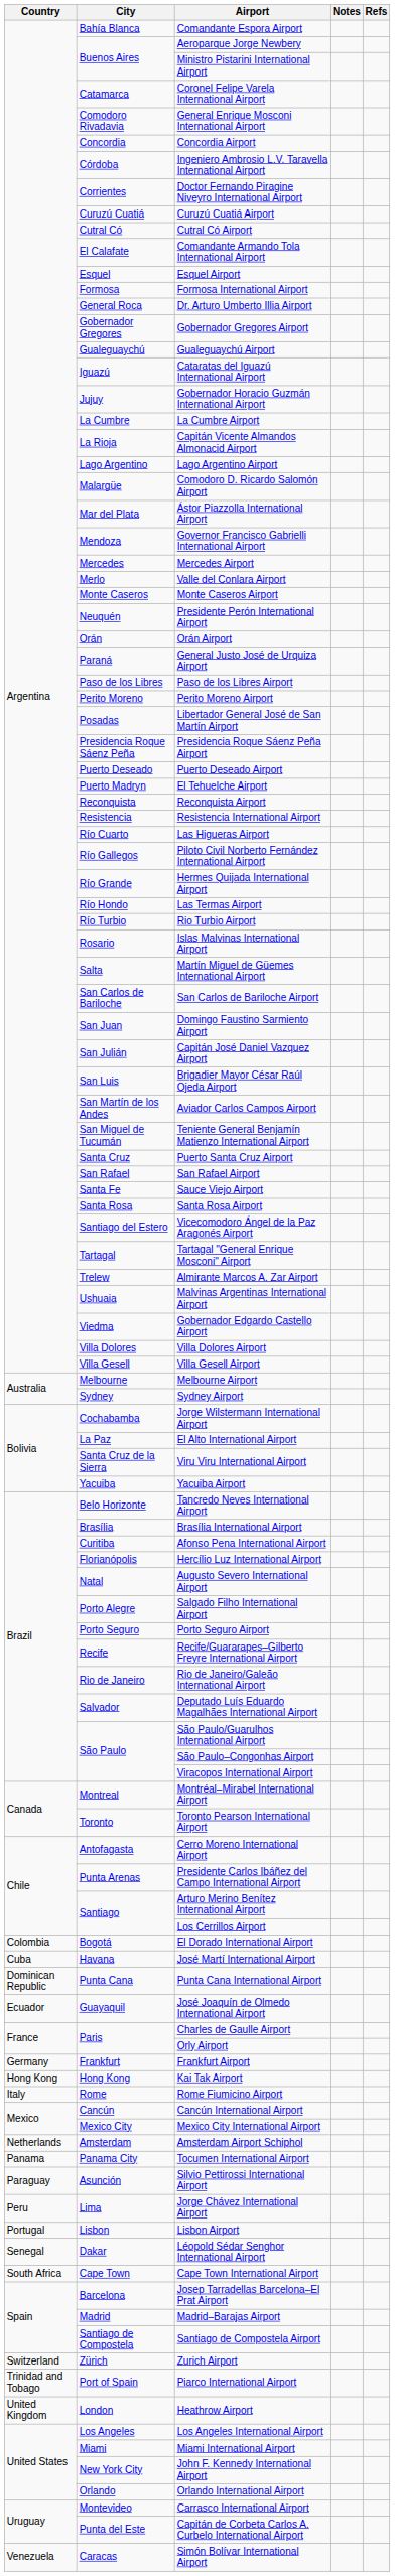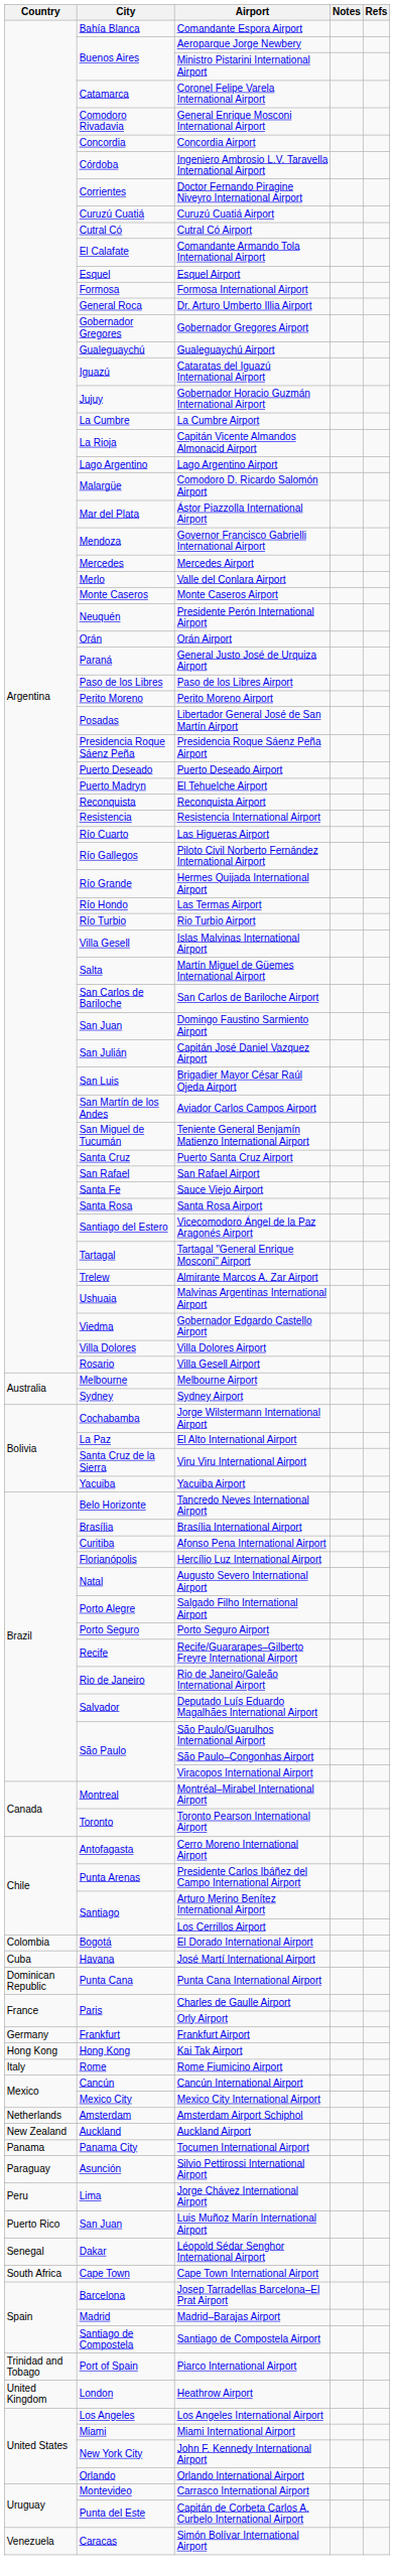 <table class="wikitable sortable">
 <tr>
 <th>Country</th>
 <th>City</th>
 <th>Airport</th>
 <th>Notes</th>
 <th class="unsortable">Refs</th>
 </tr>
 <tr>
 <td rowspan="62">Argentina</td>
 <td><a href='#'>Bahía Blanca</a></td>
 <td><a href='#'>Comandante Espora Airport</a></td>
 <td align=center></td>
 <td align=center></td>
 </tr>
 <tr>
 <td rowspan="2"><a href='#'>Buenos Aires</a></td>
 <td><a href='#'>Aeroparque Jorge Newbery</a></td>
 <td></td>
 <td align=center></td>
 </tr>
 <tr>
 <td><a href='#'>Ministro Pistarini International Airport</a></td>
 <td></td>
 <td align=center></td>
 </tr>
 <tr>
 <td><a href='#'>Catamarca</a></td>
 <td><a href='#'>Coronel Felipe Varela International Airport</a></td>
 <td align=center></td>
 <td align=center></td>
 </tr>
 <tr>
 <td><a href='#'>Comodoro Rivadavia</a></td>
 <td><a href='#'>General Enrique Mosconi International Airport</a></td>
 <td align=center></td>
 <td align=center></td>
 </tr>
 <tr>
 <td><a href='#'>Concordia</a></td>
 <td><a href='#'>Concordia Airport</a></td>
 <td></td>
 <td align=center></td>
 </tr>
 <tr>
 <td><a href='#'>Córdoba</a></td>
 <td><a href='#'>Ingeniero Ambrosio L.V. Taravella International Airport</a></td>
 <td></td>
 <td align=center></td>
 </tr>
 <tr>
 <td><a href='#'>Corrientes</a></td>
 <td><a href='#'>Doctor Fernando Piragine Niveyro International Airport</a></td>
 <td align=center></td>
 <td align=center></td>
 </tr>
 <tr>
 <td><a href='#'>Curuzú Cuatiá</a></td>
 <td><a href='#'>Curuzú Cuatiá Airport</a></td>
 <td></td>
 <td align=center></td>
 </tr>
 <tr>
 <td><a href='#'>Cutral Có</a></td>
 <td><a href='#'>Cutral Có Airport</a></td>
 <td></td>
 <td align=center></td>
 </tr>
 <tr>
 <td><a href='#'>El Calafate</a></td>
 <td><a href='#'>Comandante Armando Tola International Airport</a></td>
 <td align=center></td>
 <td align=center></td>
 </tr>
 <tr>
 <td><a href='#'>Esquel</a></td>
 <td><a href='#'>Esquel Airport</a></td>
 <td></td>
 <td align=center></td>
 </tr>
 <tr>
 <td><a href='#'>Formosa</a></td>
 <td><a href='#'>Formosa International Airport</a></td>
 <td align=center></td>
 <td align=center></td>
 </tr>
 <tr>
 <td><a href='#'>General Roca</a></td>
 <td><a href='#'>Dr. Arturo Umberto Illia Airport</a></td>
 <td></td>
 <td align=center></td>
 </tr>
 <tr>
 <td><a href='#'>Gobernador Gregores</a></td>
 <td><a href='#'>Gobernador Gregores Airport</a></td>
 <td></td>
 <td align=center></td>
 </tr>
 <tr>
 <td><a href='#'>Gualeguaychú</a></td>
 <td><a href='#'>Gualeguaychú Airport</a></td>
 <td></td>
 <td align=center></td>
 </tr>
 <tr>
 <td><a href='#'>Iguazú</a></td>
 <td><a href='#'>Cataratas del Iguazú International Airport</a></td>
 <td align=center></td>
 <td align=center></td>
 </tr>
 <tr>
 <td><a href='#'>Jujuy</a></td>
 <td><a href='#'>Gobernador Horacio Guzmán International Airport</a></td>
 <td align=center></td>
 <td align=center></td>
 </tr>
 <tr>
 <td><a href='#'>La Cumbre</a></td>
 <td><a href='#'>La Cumbre Airport</a></td>
 <td></td>
 <td align=center></td>
 </tr>
 <tr>
 <td><a href='#'>La Rioja</a></td>
 <td><a href='#'>Capitán Vicente Almandos Almonacid Airport</a></td>
 <td align=center></td>
 <td align=center></td>
 </tr>
 <tr>
 <td><a href='#'>Lago Argentino</a></td>
 <td><a href='#'>Lago Argentino Airport</a></td>
 <td></td>
 <td align=center></td>
 </tr>
 <tr>
 <td><a href='#'>Malargüe</a></td>
 <td><a href='#'>Comodoro D. Ricardo Salomón Airport</a></td>
 <td></td>
 <td align=center></td>
 </tr>
 <tr>
 <td><a href='#'>Mar del Plata</a></td>
 <td><a href='#'>Ástor Piazzolla International Airport</a></td>
 <td align=center></td>
 <td align=center></td>
 </tr>
 <tr>
 <td><a href='#'>Mendoza</a></td>
 <td><a href='#'>Governor Francisco Gabrielli International Airport</a></td>
 <td align=center></td>
 <td align=center></td>
 </tr>
 <tr>
 <td><a href='#'>Mercedes</a></td>
 <td><a href='#'>Mercedes Airport</a></td>
 <td></td>
 <td align=center></td>
 </tr>
 <tr>
 <td><a href='#'>Merlo</a></td>
 <td><a href='#'>Valle del Conlara Airport</a></td>
 <td align=center></td>
 <td align=center></td>
 </tr>
 <tr>
 <td><a href='#'>Monte Caseros</a></td>
 <td><a href='#'>Monte Caseros Airport</a></td>
 <td></td>
 <td align=center></td>
 </tr>
 <tr>
 <td><a href='#'>Neuquén</a></td>
 <td><a href='#'>Presidente Perón International Airport</a></td>
 <td align=center></td>
 <td align=center></td>
 </tr>
 <tr>
 <td><a href='#'>Orán</a></td>
 <td><a href='#'>Orán Airport</a></td>
 <td></td>
 <td align=center></td>
 </tr>
 <tr>
 <td><a href='#'>Paraná</a></td>
 <td><a href='#'>General Justo José de Urquiza Airport</a></td>
 <td align=center></td>
 <td align=center></td>
 </tr>
 <tr>
 <td><a href='#'>Paso de los Libres</a></td>
 <td><a href='#'>Paso de los Libres Airport</a></td>
 <td></td>
 <td align=center></td>
 </tr>
 <tr>
 <td><a href='#'>Perito Moreno</a></td>
 <td><a href='#'>Perito Moreno Airport</a></td>
 <td></td>
 <td align=center></td>
 </tr>
 <tr>
 <td><a href='#'>Posadas</a></td>
 <td><a href='#'>Libertador General José de San Martín Airport</a></td>
 <td align=center></td>
 <td align=center></td>
 </tr>
 <tr>
 <td><a href='#'>Presidencia Roque Sáenz Peña</a></td>
 <td><a href='#'>Presidencia Roque Sáenz Peña Airport</a></td>
 <td></td>
 <td align=center></td>
 </tr>
 <tr>
 <td><a href='#'>Puerto Deseado</a></td>
 <td><a href='#'>Puerto Deseado Airport</a></td>
 <td></td>
 <td align=center></td>
 </tr>
 <tr>
 <td><a href='#'>Puerto Madryn</a></td>
 <td><a href='#'>El Tehuelche Airport</a></td>
 <td align=center></td>
 <td align=center></td>
 </tr>
 <tr>
 <td><a href='#'>Reconquista</a></td>
 <td><a href='#'>Reconquista Airport</a></td>
 <td></td>
 <td align=center></td>
 </tr>
 <tr>
 <td><a href='#'>Resistencia</a></td>
 <td><a href='#'>Resistencia International Airport</a></td>
 <td align=center></td>
 <td align=center></td>
 </tr>
 <tr>
 <td><a href='#'>Río Cuarto</a></td>
 <td><a href='#'>Las Higueras Airport</a></td>
 <td align=center></td>
 <td align=center></td>
 </tr>
 <tr>
 <td><a href='#'>Río Gallegos</a></td>
 <td><a href='#'>Piloto Civil Norberto Fernández International Airport</a></td>
 <td align=center></td>
 <td align=center></td>
 </tr>
 <tr>
 <td><a href='#'>Río Grande</a></td>
 <td><a href='#'>Hermes Quijada International Airport</a></td>
 <td align=center></td>
 <td align=center></td>
 </tr>
 <tr>
 <td><a href='#'>Río Hondo</a></td>
 <td><a href='#'>Las Termas Airport</a></td>
 <td align=center></td>
 <td align=center></td>
 </tr>
 <tr>
 <td><a href='#'>Río Turbio</a></td>
 <td><a href='#'>Rio Turbio Airport</a></td>
 <td></td>
 <td align=center></td>
 </tr>
 <tr>
-<td><a href='#'>Rosario</a></td>
+<td><a href='#'>Villa Gesell</a></td>
 <td><a href='#'>Islas Malvinas International Airport</a></td>
 <td align=center></td>
 <td align=center></td>
 </tr>
 <tr>
 <td><a href='#'>Salta</a></td>
 <td><a href='#'>Martín Miguel de Güemes International Airport</a></td>
 <td align=center></td>
 <td align=center></td>
 </tr>
 <tr>
 <td><a href='#'>San Carlos de Bariloche</a></td>
 <td><a href='#'>San Carlos de Bariloche Airport</a></td>
 <td align=center></td>
 <td align=center></td>
 </tr>
 <tr>
 <td><a href='#'>San Juan</a></td>
 <td><a href='#'>Domingo Faustino Sarmiento Airport</a></td>
 <td align=center></td>
 <td align=center></td>
 </tr>
 <tr>
 <td><a href='#'>San Julián</a></td>
 <td><a href='#'>Capitán José Daniel Vazquez Airport</a></td>
 <td></td>
 <td align=center></td>
 </tr>
 <tr>
 <td><a href='#'>San Luis</a></td>
 <td><a href='#'>Brigadier Mayor César Raúl Ojeda Airport</a></td>
 <td align=center></td>
 <td align=center></td>
 </tr>
 <tr>
 <td><a href='#'>San Martín de los Andes</a></td>
 <td><a href='#'>Aviador Carlos Campos Airport</a></td>
 <td align=center></td>
 <td align=center></td>
 </tr>
 <tr>
 <td><a href='#'>San Miguel de Tucumán</a></td>
 <td><a href='#'>Teniente General Benjamín Matienzo International Airport</a></td>
 <td align=center></td>
 <td align=center></td>
 </tr>
 <tr>
 <td><a href='#'>Santa Cruz</a></td>
 <td><a href='#'>Puerto Santa Cruz Airport</a></td>
 <td></td>
 <td align=center></td>
 </tr>
 <tr>
 <td><a href='#'>San Rafael</a></td>
 <td><a href='#'>San Rafael Airport</a></td>
 <td align=center></td>
 <td align=center></td>
 </tr>
 <tr>
 <td><a href='#'>Santa Fe</a></td>
 <td><a href='#'>Sauce Viejo Airport</a></td>
 <td align=center></td>
 <td align=center></td>
 </tr>
 <tr>
 <td><a href='#'>Santa Rosa</a></td>
 <td><a href='#'>Santa Rosa Airport</a></td>
 <td align=center></td>
 <td align=center></td>
 </tr>
 <tr>
 <td><a href='#'>Santiago del Estero</a></td>
 <td><a href='#'>Vicecomodoro Ángel de la Paz Aragonés Airport</a></td>
 <td align=center></td>
 <td align=center></td>
 </tr>
 <tr>
 <td><a href='#'>Tartagal</a></td>
 <td><a href='#'>Tartagal "General Enrique Mosconi" Airport</a></td>
 <td></td>
 <td align=center></td>
 </tr>
 <tr>
 <td><a href='#'>Trelew</a></td>
 <td><a href='#'>Almirante Marcos A. Zar Airport</a></td>
 <td align=center></td>
 <td align=center></td>
 </tr>
 <tr>
 <td><a href='#'>Ushuaia</a></td>
 <td><a href='#'>Malvinas Argentinas International Airport</a></td>
 <td align=center></td>
 <td align=center></td>
 </tr>
 <tr>
 <td><a href='#'>Viedma</a></td>
 <td><a href='#'>Gobernador Edgardo Castello Airport</a></td>
 <td align=center></td>
 <td align=center></td>
 </tr>
 <tr>
 <td><a href='#'>Villa Dolores</a></td>
 <td><a href='#'>Villa Dolores Airport</a></td>
 <td></td>
 <td align=center></td>
 </tr>
 <tr>
-<td><a href='#'>Villa Gesell</a></td>
+<td><a href='#'>Rosario</a></td>
 <td><a href='#'>Villa Gesell Airport</a></td>
 <td></td>
 <td align=center></td>
 </tr>
 <tr>
 <td rowspan="2">Australia</td>
 <td><a href='#'>Melbourne</a></td>
 <td><a href='#'>Melbourne Airport</a></td>
 <td></td>
 <td align=center></td>
 </tr>
 <tr>
 <td><a href='#'>Sydney</a></td>
 <td><a href='#'>Sydney Airport</a></td>
 <td></td>
 <td align=center></td>
 </tr>
 <tr>
 <td rowspan="4">Bolivia</td>
 <td><a href='#'>Cochabamba</a></td>
 <td><a href='#'>Jorge Wilstermann International Airport</a></td>
 <td></td>
 <td align=center></td>
 </tr>
 <tr>
 <td><a href='#'>La Paz</a></td>
 <td><a href='#'>El Alto International Airport</a></td>
 <td></td>
 <td align=center></td>
 </tr>
 <tr>
 <td><a href='#'>Santa Cruz de la Sierra</a></td>
 <td><a href='#'>Viru Viru International Airport</a></td>
 <td align=center></td>
 <td align=center></td>
 </tr>
 <tr>
 <td><a href='#'>Yacuiba</a></td>
 <td><a href='#'>Yacuiba Airport</a></td>
 <td></td>
 <td align=center></td>
 </tr>
 <tr>
 <td rowspan="13">Brazil</td>
 <td><a href='#'>Belo Horizonte</a></td>
 <td><a href='#'>Tancredo Neves International Airport</a></td>
 <td></td>
 <td align=center></td>
 </tr>
 <tr>
 <td><a href='#'>Brasília</a></td>
 <td><a href='#'>Brasília International Airport</a></td>
 <td align=center></td>
 <td align=center></td>
 </tr>
 <tr>
 <td><a href='#'>Curitiba</a></td>
 <td><a href='#'>Afonso Pena International Airport</a></td>
 <td align=center></td>
 <td align=center></td>
 </tr>
 <tr>
 <td><a href='#'>Florianópolis</a></td>
 <td><a href='#'>Hercílio Luz International Airport</a></td>
 <td></td>
 <td align=center></td>
 </tr>
 <tr>
 <td><a href='#'>Natal</a></td>
 <td><a href='#'>Augusto Severo International Airport</a></td>
 <td></td>
 <td align=center></td>
 </tr>
 <tr>
 <td><a href='#'>Porto Alegre</a></td>
 <td><a href='#'>Salgado Filho International Airport</a></td>
 <td align=center></td>
 <td align=center></td>
 </tr>
 <tr>
 <td><a href='#'>Porto Seguro</a></td>
 <td><a href='#'>Porto Seguro Airport</a></td>
 <td align=center></td>
 <td align=center></td>
 </tr>
 <tr>
 <td><a href='#'>Recife</a></td>
 <td><a href='#'>Recife/Guararapes–Gilberto Freyre International Airport</a></td>
 <td></td>
 <td align=center></td>
 </tr>
 <tr>
 <td><a href='#'>Rio de Janeiro</a></td>
 <td><a href='#'>Rio de Janeiro/Galeão International Airport</a></td>
 <td align=center></td>
 <td align=center></td>
 </tr>
 <tr>
 <td><a href='#'>Salvador</a></td>
 <td><a href='#'>Deputado Luís Eduardo Magalhães International Airport</a></td>
 <td align=center></td>
 <td align=center></td>
 </tr>
 <tr>
 <td rowspan="3"><a href='#'>São Paulo</a></td>
 <td><a href='#'>São Paulo/Guarulhos International Airport</a></td>
 <td align=center></td>
 <td align=center></td>
 </tr>
 <tr>
 <td><a href='#'>São Paulo–Congonhas Airport</a></td>
 <td></td>
 <td align=center></td>
 </tr>
 <tr>
 <td><a href='#'>Viracopos International Airport</a></td>
 <td></td>
 <td align=center></td>
 </tr>
 <tr>
 <td rowspan="2">Canada</td>
 <td><a href='#'>Montreal</a></td>
 <td><a href='#'>Montréal–Mirabel International Airport</a></td>
 <td></td>
 <td align=center></td>
 </tr>
 <tr>
 <td><a href='#'>Toronto</a></td>
 <td><a href='#'>Toronto Pearson International Airport</a></td>
 <td></td>
 <td align=center></td>
 </tr>
 <tr>
 <td rowspan="4">Chile</td>
 <td><a href='#'>Antofagasta</a></td>
 <td><a href='#'>Cerro Moreno International Airport</a></td>
 <td></td>
 <td align=center></td>
 </tr>
 <tr>
 <td><a href='#'>Punta Arenas</a></td>
 <td><a href='#'>Presidente Carlos Ibáñez del Campo International Airport</a></td>
 <td></td>
 <td align=center></td>
 </tr>
 <tr>
 <td rowspan="2"><a href='#'>Santiago</a></td>
 <td><a href='#'>Arturo Merino Benítez International Airport</a></td>
 <td align=center></td>
 <td align=center></td>
 </tr>
 <tr>
 <td><a href='#'>Los Cerrillos Airport</a></td>
 <td></td>
 <td align=center></td>
 </tr>
 <tr>
 <td>Colombia</td>
 <td><a href='#'>Bogotá</a></td>
 <td><a href='#'>El Dorado International Airport</a></td>
 <td align=center></td>
 <td align=center></td>
 </tr>
 <tr>
 <td>Cuba</td>
 <td><a href='#'>Havana</a></td>
 <td><a href='#'>José Martí International Airport</a></td>
 <td></td>
 <td align=center></td>
 </tr>
 <tr>
 <td>Dominican Republic</td>
 <td><a href='#'>Punta Cana</a></td>
 <td><a href='#'>Punta Cana International Airport</a></td>
 <td align=center></td>
 <td align=center></td>
 </tr>
 <tr>
-<td>Ecuador</td>
-<td><a href='#'>Guayaquil</a></td>
-<td><a href='#'>José Joaquín de Olmedo International Airport</a></td>
-<td></td>
-<td align=center></td>
-</tr>
-<tr>
 <td rowspan="2">France</td>
 <td rowspan="2"><a href='#'>Paris</a></td>
 <td><a href='#'>Charles de Gaulle Airport</a></td>
 <td></td>
 <td align=center></td>
 </tr>
 <tr>
 <td><a href='#'>Orly Airport</a></td>
 <td></td>
 <td align=center></td>
 </tr>
 <tr>
 <td>Germany</td>
 <td><a href='#'>Frankfurt</a></td>
 <td><a href='#'>Frankfurt Airport</a></td>
 <td></td>
 <td align=center></td>
 </tr>
 <tr>
 <td>Hong Kong</td>
 <td><a href='#'>Hong Kong</a></td>
 <td><a href='#'>Kai Tak Airport</a></td>
 <td></td>
 <td align=center></td>
 </tr>
 <tr>
 <td>Italy</td>
 <td><a href='#'>Rome</a></td>
 <td><a href='#'>Rome Fiumicino Airport</a></td>
 <td align=center></td>
 <td align=center></td>
 </tr>
 <tr>
 <td rowspan="2">Mexico</td>
 <td><a href='#'>Cancún</a></td>
 <td><a href='#'>Cancún International Airport</a></td>
 <td align=center></td>
 <td align=center></td>
 </tr>
 <tr>
 <td><a href='#'>Mexico City</a></td>
 <td><a href='#'>Mexico City International Airport</a></td>
 <td></td>
 <td align=center></td>
 </tr>
 <tr>
 <td>Netherlands</td>
 <td><a href='#'>Amsterdam</a></td>
 <td><a href='#'>Amsterdam Airport Schiphol</a></td>
 <td></td>
 <td align=center></td>
 </tr>
 <tr>
+<td>New Zealand</td>
+<td><a href='#'>Auckland</a></td>
+<td><a href='#'>Auckland Airport</a></td>
+<td></td>
+<td align=center></td>
+</tr>
+<tr>
 <td>Panama</td>
 <td><a href='#'>Panama City</a></td>
 <td><a href='#'>Tocumen International Airport</a></td>
 <td></td>
 <td align=center></td>
 </tr>
 <tr>
 <td>Paraguay</td>
 <td><a href='#'>Asunción</a></td>
 <td><a href='#'>Silvio Pettirossi International Airport</a></td>
 <td align=center></td>
 <td align=center></td>
 </tr>
 <tr>
 <td>Peru</td>
 <td><a href='#'>Lima</a></td>
 <td><a href='#'>Jorge Chávez International Airport</a></td>
 <td align=center></td>
 <td align=center></td>
 </tr>
 <tr>
-<td>Portugal</td>
-<td><a href='#'>Lisbon</a></td>
-<td><a href='#'>Lisbon Airport</a></td>
+<td>Puerto Rico</td>
+<td><a href='#'>San Juan</a></td>
+<td><a href='#'>Luis Muñoz Marín International Airport</a></td>
 <td></td>
 <td align=center></td>
 </tr>
 <tr>
 <td>Senegal</td>
 <td><a href='#'>Dakar</a></td>
 <td><a href='#'>Léopold Sédar Senghor International Airport</a></td>
 <td></td>
 <td align=center></td>
 </tr>
 <tr>
 <td>South Africa</td>
 <td><a href='#'>Cape Town</a></td>
 <td><a href='#'>Cape Town International Airport</a></td>
 <td></td>
 <td align=center></td>
 </tr>
 <tr>
 <td rowspan="3">Spain</td>
 <td><a href='#'>Barcelona</a></td>
 <td><a href='#'>Josep Tarradellas Barcelona–El Prat Airport</a></td>
 <td></td>
 <td align=center></td>
 </tr>
 <tr>
 <td><a href='#'>Madrid</a></td>
 <td><a href='#'>Madrid–Barajas Airport</a></td>
 <td align=center></td>
 <td align=center></td>
 </tr>
 <tr>
 <td><a href='#'>Santiago de Compostela</a></td>
 <td><a href='#'>Santiago de Compostela Airport</a></td>
-<td></td>
-<td align=center></td>
-</tr>
-<tr>
-<td>Switzerland</td>
-<td><a href='#'>Zürich</a></td>
-<td><a href='#'>Zurich Airport</a></td>
 <td></td>
 <td align=center></td>
 </tr>
 <tr>
 <td>Trinidad and Tobago</td>
 <td><a href='#'>Port of Spain</a></td>
 <td><a href='#'>Piarco International Airport</a></td>
 <td></td>
 <td align=center></td>
 </tr>
 <tr>
 <td>United Kingdom</td>
 <td><a href='#'>London</a></td>
 <td><a href='#'>Heathrow Airport</a></td>
 <td></td>
 <td align=center></td>
 </tr>
 <tr>
 <td rowspan="4">United States</td>
 <td><a href='#'>Los Angeles</a></td>
 <td><a href='#'>Los Angeles International Airport</a></td>
 <td></td>
 <td align=center></td>
 </tr>
 <tr>
 <td><a href='#'>Miami</a></td>
 <td><a href='#'>Miami International Airport</a></td>
 <td align=center></td>
 <td align=center></td>
 </tr>
 <tr>
 <td><a href='#'>New York City</a></td>
 <td><a href='#'>John F. Kennedy International Airport</a></td>
 <td></td>
 <td align=center></td>
 </tr>
 <tr>
 <td><a href='#'>Orlando</a></td>
 <td><a href='#'>Orlando International Airport</a></td>
 <td></td>
 <td align=center></td>
 </tr>
 <tr>
 <td rowspan="2">Uruguay</td>
 <td><a href='#'>Montevideo</a></td>
 <td><a href='#'>Carrasco International Airport</a></td>
 <td align=center></td>
 <td align=center></td>
 </tr>
 <tr>
 <td><a href='#'>Punta del Este</a></td>
 <td><a href='#'>Capitán de Corbeta Carlos A. Curbelo International Airport</a></td>
 <td align=center></td>
 <td align=center></td>
 </tr>
 <tr>
 <td>Venezuela</td>
 <td><a href='#'>Caracas</a></td>
 <td><a href='#'>Simón Bolívar International Airport</a></td>
 <td></td>
 <td align=center></td>
 </tr>
 </table>
